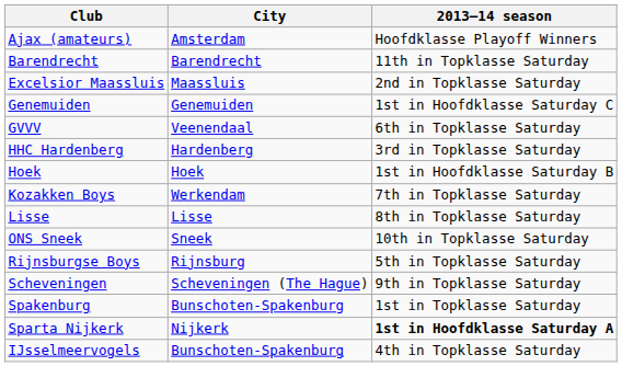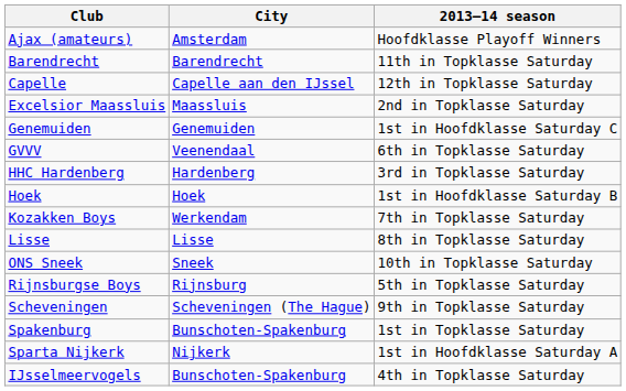 <table class="wikitable">
 <tr>
 <th>Club</th>
 <th>City</th>
 <th>2013–14 season</th>
 </tr>
 <tr>
 <td><a href='#'>Ajax (amateurs)</a></td>
 <td><a href='#'>Amsterdam</a></td>
 <td>Hoofdklasse Playoff Winners</td>
 </tr>
 <tr>
 <td><a href='#'>Barendrecht</a></td>
 <td><a href='#'>Barendrecht</a></td>
 <td>11th in Topklasse Saturday</td>
+</tr>
+<tr>
+<td><a href='#'>Capelle</a></td>
+<td><a href='#'>Capelle aan den IJssel</a></td>
+<td>12th in Topklasse Saturday</td>
 </tr>
 <tr>
 <td><a href='#'>Excelsior Maassluis</a></td>
 <td><a href='#'>Maassluis</a></td>
 <td>2nd in Topklasse Saturday</td>
 </tr>
 <tr>
 <td><a href='#'>Genemuiden</a></td>
 <td><a href='#'>Genemuiden</a></td>
 <td>1st in Hoofdklasse Saturday C</td>
 </tr>
 <tr>
 <td><a href='#'>GVVV</a></td>
 <td><a href='#'>Veenendaal</a></td>
 <td>6th in Topklasse Saturday</td>
 </tr>
 <tr>
 <td><a href='#'>HHC Hardenberg</a></td>
 <td><a href='#'>Hardenberg</a></td>
 <td>3rd in Topklasse Saturday</td>
 </tr>
 <tr>
 <td><a href='#'>Hoek</a></td>
 <td><a href='#'>Hoek</a></td>
 <td>1st in Hoofdklasse Saturday B</td>
 </tr>
 <tr>
 <td><a href='#'>Kozakken Boys</a></td>
 <td><a href='#'>Werkendam</a></td>
 <td>7th in Topklasse Saturday</td>
 </tr>
 <tr>
 <td><a href='#'>Lisse</a></td>
 <td><a href='#'>Lisse</a></td>
 <td>8th in Topklasse Saturday</td>
 </tr>
 <tr>
 <td><a href='#'>ONS Sneek</a></td>
 <td><a href='#'>Sneek</a></td>
 <td>10th in Topklasse Saturday</td>
 </tr>
 <tr>
 <td><a href='#'>Rijnsburgse Boys</a></td>
 <td><a href='#'>Rijnsburg</a></td>
 <td>5th in Topklasse Saturday</td>
 </tr>
 <tr>
 <td><a href='#'>Scheveningen</a></td>
 <td><a href='#'>Scheveningen</a> (<a href='#'>The Hague</a>)</td>
 <td>9th in Topklasse Saturday</td>
 </tr>
 <tr>
 <td><a href='#'>Spakenburg</a></td>
 <td><a href='#'>Bunschoten-Spakenburg</a></td>
 <td>1st in Topklasse Saturday</td>
 </tr>
 <tr>
 <td><a href='#'>Sparta Nijkerk</a></td>
 <td><a href='#'>Nijkerk</a></td>
-<td><strong>1st in Hoofdklasse Saturday A</strong></td>
+<td>1st in Hoofdklasse Saturday A</td>
 </tr>
 <tr>
 <td><a href='#'>IJsselmeervogels</a></td>
 <td><a href='#'>Bunschoten-Spakenburg</a></td>
 <td>4th in Topklasse Saturday</td>
 </tr>
 </table>
